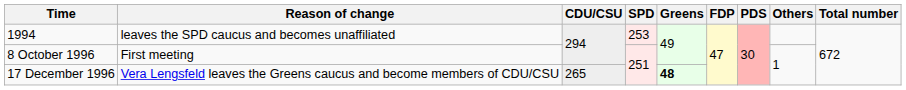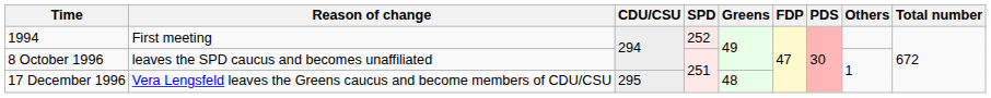 <table class="wikitable">
 <tr>
 <th>Time</th>
 <th>Reason of change</th>
 <th>CDU/CSU</th>
 <th>SPD</th>
 <th>Greens</th>
 <th>FDP</th>
 <th>PDS</th>
 <th>Others</th>
 <th>Total number</th>
 </tr>
 <tr>
 <td>1994</td>
-<td> leaves the SPD caucus and becomes unaffiliated</td>
+<td>First meeting</td>
 <td rowspan="2" style="background:#EEEEEE;">294</td>
-<td rowspan="1" style="background:#FFE8E8;">253</td>
+<td rowspan="1" style="background:#FFE8E8;">252</td>
 <td rowspan="2" style="background:#E8FFE8;">49</td>
 <td rowspan="3" style="background:#FFFACD;">47</td>
 <td rowspan="3" style="background:#FFB6B6;">30</td>
 <td rowspan="1"></td>
 <td rowspan="3">672</td>
 </tr>
 <tr>
 <td>8 October 1996</td>
-<td>First meeting</td>
+<td> leaves the SPD caucus and becomes unaffiliated</td>
 <td rowspan="2" style="background:#FFE8E8">251</td>
 <td rowspan="2">1</td>
 </tr>
 <tr>
 <td>17 December 1996</td>
 <td><a href='#'>Vera Lengsfeld</a> leaves the Greens caucus and become members of CDU/CSU</td>
-<td rowspan="1" style="background:#EEEEEE;">265</td>
-<td rowspan="1" style="background:#E8FFE8;"><strong>48</strong></td>
+<td rowspan="1" style="background:#EEEEEE;">295</td>
+<td rowspan="1" style="background:#E8FFE8;">48</td>
 </tr>
 </table>
